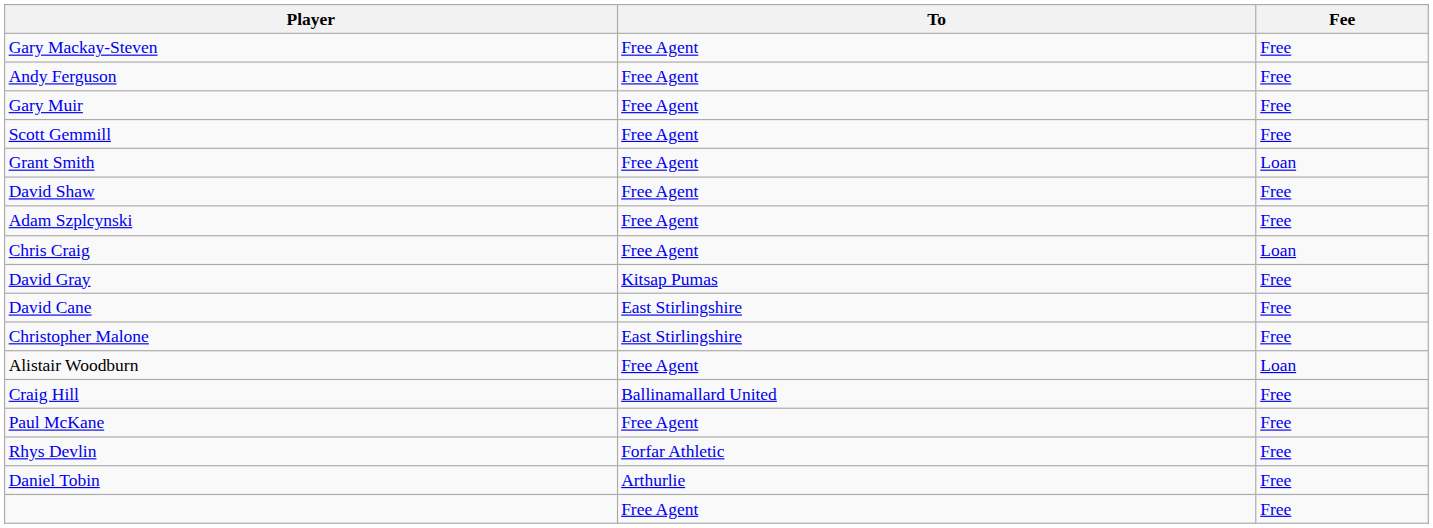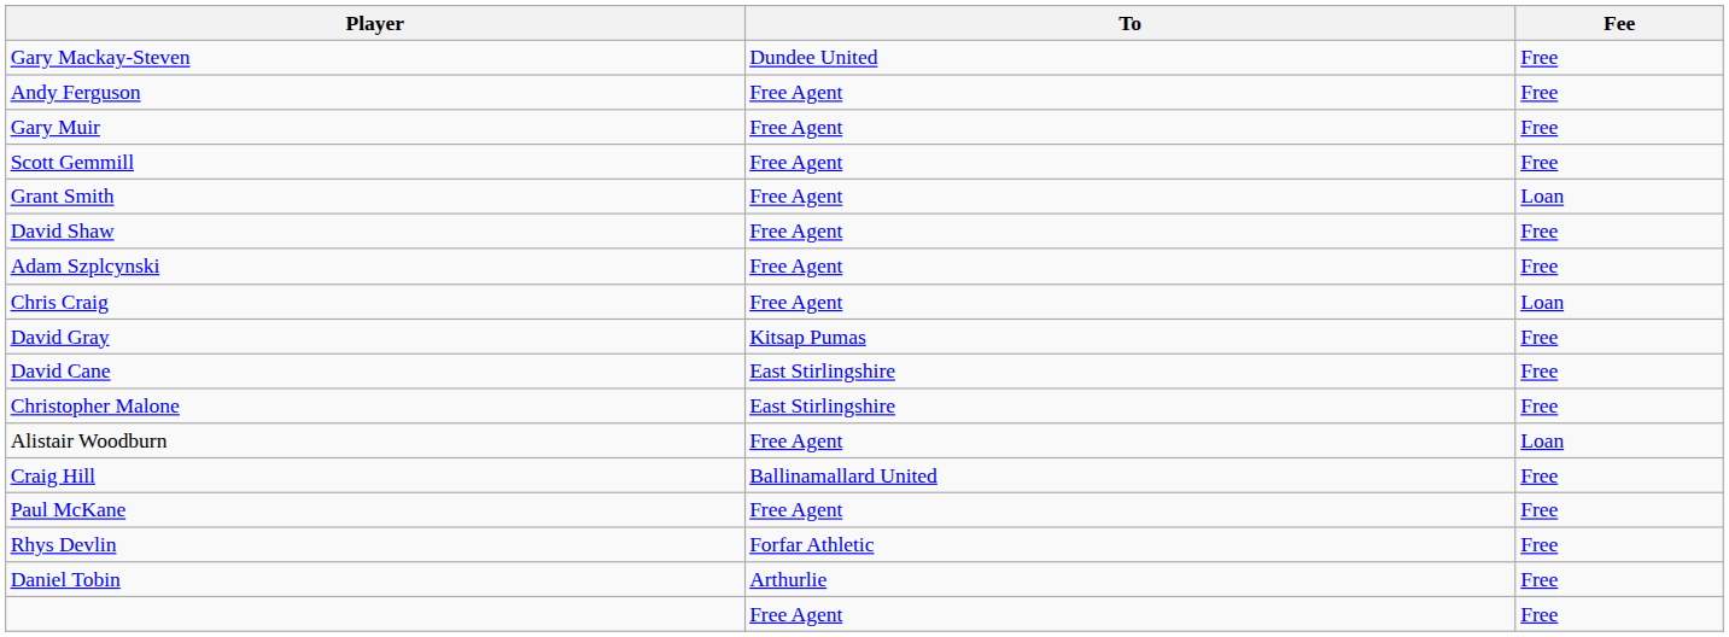 <table class="wikitable" style="text-align:center; font-size:95%;width:98%; text-align:left">
 <tr>
 <th>Player</th>
 <th>To</th>
 <th>Fee</th>
 </tr>
 <tr>
 <td> <a href='#'>Gary Mackay-Steven</a></td>
-<td><a href='#'>Free Agent</a></td>
+<td> <a href='#'>Dundee United</a></td>
 <td><a href='#'>Free</a></td>
 </tr>
 <tr>
 <td> <a href='#'>Andy Ferguson</a></td>
 <td><a href='#'>Free Agent</a></td>
 <td><a href='#'>Free</a></td>
 </tr>
 <tr>
 <td> <a href='#'>Gary Muir</a></td>
 <td><a href='#'>Free Agent</a></td>
 <td><a href='#'>Free</a></td>
 </tr>
 <tr>
 <td> <a href='#'>Scott Gemmill</a></td>
 <td><a href='#'>Free Agent</a></td>
 <td><a href='#'>Free</a></td>
 </tr>
 <tr>
 <td> <a href='#'>Grant Smith</a></td>
 <td><a href='#'>Free Agent</a></td>
 <td><a href='#'>Loan</a></td>
 </tr>
 <tr>
 <td> <a href='#'>David Shaw</a></td>
 <td><a href='#'>Free Agent</a></td>
 <td><a href='#'>Free</a></td>
 </tr>
 <tr>
 <td> <a href='#'>Adam Szplcynski</a></td>
 <td><a href='#'>Free Agent</a></td>
 <td><a href='#'>Free</a></td>
 </tr>
 <tr>
 <td> <a href='#'>Chris Craig</a></td>
 <td><a href='#'>Free Agent</a></td>
 <td><a href='#'>Loan</a></td>
 </tr>
 <tr>
 <td> <a href='#'>David Gray</a></td>
 <td> <a href='#'>Kitsap Pumas</a></td>
 <td><a href='#'>Free</a></td>
 </tr>
 <tr>
 <td> <a href='#'>David Cane</a></td>
 <td> <a href='#'>East Stirlingshire</a></td>
 <td><a href='#'>Free</a></td>
 </tr>
 <tr>
 <td> <a href='#'>Christopher Malone</a></td>
 <td> <a href='#'>East Stirlingshire</a></td>
 <td><a href='#'>Free</a></td>
 </tr>
 <tr>
 <td> Alistair Woodburn</td>
 <td><a href='#'>Free Agent</a></td>
 <td><a href='#'>Loan</a></td>
 </tr>
 <tr>
 <td> <a href='#'>Craig Hill</a></td>
 <td> <a href='#'>Ballinamallard United</a></td>
 <td><a href='#'>Free</a></td>
 </tr>
 <tr>
 <td> <a href='#'>Paul McKane</a></td>
 <td><a href='#'>Free Agent</a></td>
 <td><a href='#'>Free</a></td>
 </tr>
 <tr>
 <td> <a href='#'>Rhys Devlin</a></td>
 <td> <a href='#'>Forfar Athletic</a></td>
 <td><a href='#'>Free</a></td>
 </tr>
 <tr>
 <td> <a href='#'>Daniel Tobin</a></td>
 <td> <a href='#'>Arthurlie</a></td>
 <td><a href='#'>Free</a></td>
 </tr>
 <tr>
 <td> </td>
 <td><a href='#'>Free Agent</a></td>
 <td><a href='#'>Free</a></td>
 </tr>
 </table>
